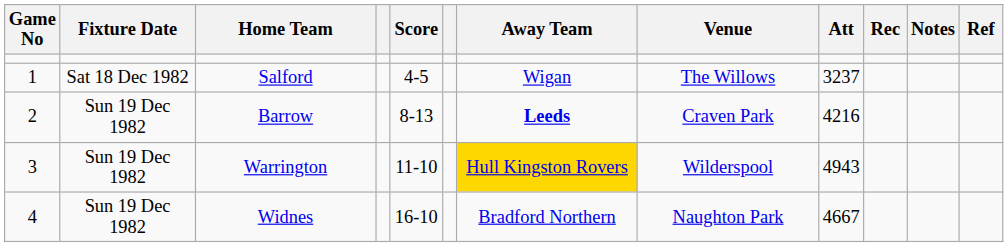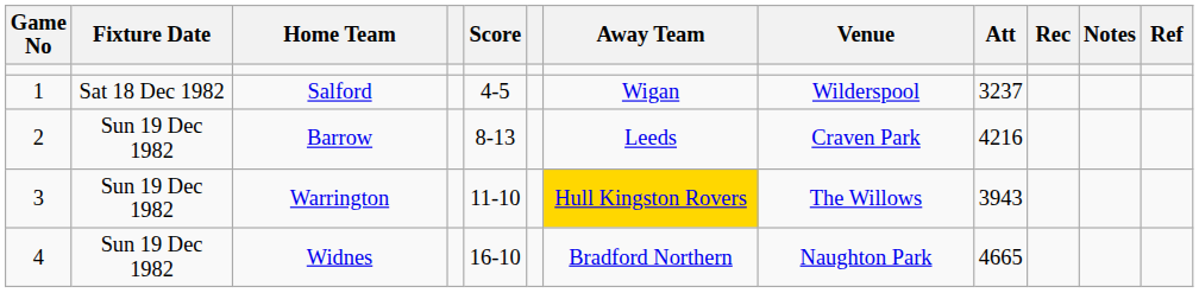 <table class="wikitable" style="text-align:center;">
 <tr>
 <th width=10 abbr="No">Game No</th>
 <th width=110 abbr="Date">Fixture Date</th>
 <th width=150 abbr="Home Team">Home Team</th>
 <th width=5 abbr="space"></th>
 <th width=20 abbr="Score">Score</th>
 <th width=5 abbr="space"></th>
 <th width=150 abbr="Away Team">Away Team</th>
 <th width=150 abbr="Venue">Venue</th>
 <th width=30 abbr="Att">Att</th>
 <th width=30 abbr="Rec">Rec</th>
 <th width=20 abbr="Notes">Notes</th>
 <th width=30 abbr="Ref">Ref</th>
 </tr>
 <tr>
 <td></td>
 <td></td>
 <td></td>
 <td></td>
 <td></td>
 <td></td>
 <td></td>
 <td></td>
 <td></td>
 <td></td>
 <td></td>
 </tr>
 <tr>
 <td>1</td>
 <td>Sat 18 Dec 1982</td>
 <td><a href='#'>Salford</a></td>
 <td></td>
 <td>4-5</td>
 <td></td>
 <td><a href='#'>Wigan</a></td>
-<td><a href='#'>The Willows</a></td>
+<td><a href='#'>Wilderspool</a></td>
 <td>3237</td>
 <td></td>
 <td></td>
 <td></td>
 </tr>
 <tr>
 <td>2</td>
 <td>Sun 19 Dec 1982</td>
 <td><a href='#'>Barrow</a></td>
 <td></td>
 <td>8-13</td>
 <td></td>
-<td><strong><a href='#'>Leeds</a></strong></td>
+<td><a href='#'>Leeds</a></td>
 <td><a href='#'>Craven Park</a></td>
 <td>4216</td>
 <td></td>
 <td></td>
 <td></td>
 </tr>
 <tr>
 <td>3</td>
 <td>Sun 19 Dec 1982</td>
 <td><a href='#'>Warrington</a></td>
 <td></td>
 <td>11-10</td>
 <td></td>
 <td style="background: gold;"><a href='#'>Hull Kingston Rovers</a></td>
-<td><a href='#'>Wilderspool</a></td>
-<td>4943</td>
+<td><a href='#'>The Willows</a></td>
+<td>3943</td>
 <td></td>
 <td></td>
 <td></td>
 </tr>
 <tr>
 <td>4</td>
 <td>Sun 19 Dec 1982</td>
 <td><a href='#'>Widnes</a></td>
 <td></td>
 <td>16-10</td>
 <td></td>
 <td><a href='#'>Bradford Northern</a></td>
 <td><a href='#'>Naughton Park</a></td>
-<td>4667</td>
+<td>4665</td>
 <td></td>
 <td></td>
 <td></td>
 </tr>
 </table>
